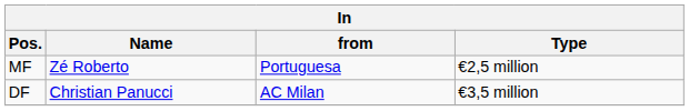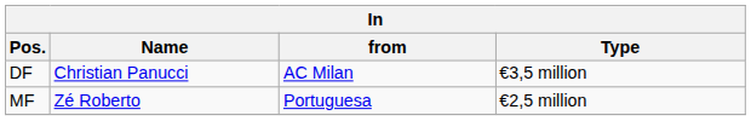 <table class="wikitable" style="font-size:90%;width:99%;">
 <tr>
 <th colspan="4">In</th>
 </tr>
 <tr>
 <th width=3%>Pos.</th>
 <th width=32%>Name</th>
 <th width=30%>from</th>
 <th width=35%>Type</th>
 </tr>
 <tr>
+<td>DF</td>
+<td><a href='#'>Christian Panucci</a></td>
+<td><a href='#'>AC Milan</a></td>
+<td>€3,5 million</td>
+</tr>
+<tr>
 <td>MF</td>
 <td><a href='#'>Zé Roberto</a></td>
 <td><a href='#'>Portuguesa</a></td>
 <td>€2,5 million</td>
 </tr>
 <tr>
-<td>DF</td>
-<td><a href='#'>Christian Panucci</a></td>
-<td><a href='#'>AC Milan</a></td>
-<td>€3,5 million</td>
-</tr>
-<tr>
 </tr>
 </table>
